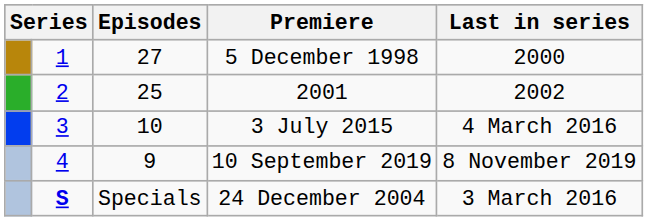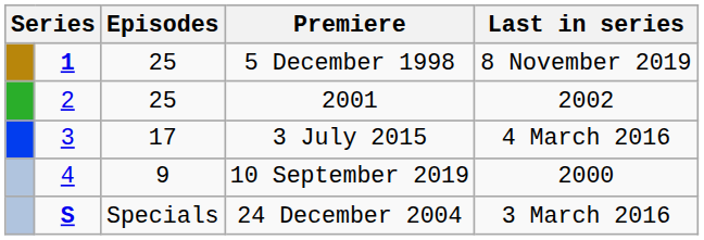 <table class="wikitable" style="text-align: center;" style="background: #FFFFFF;">
 <tr>
 <th colspan="2">Series</th>
 <th>Episodes</th>
 <th>Premiere</th>
 <th>Last in series</th>
 </tr>
 <tr>
 <td bgcolor="#b8860b"></td>
-<td><a href='#'>1</a></td>
-<td align="center">27</td>
+<td><strong><a href='#'>1</a></strong></td>
+<td align="center">25</td>
 <td align="center">5 December 1998 </td>
-<td align="center">2000</td>
+<td align="center">8 November 2019</td>
 </tr>
 <tr>
 <td bgcolor="#2aae2a"></td>
 <td><a href='#'>2</a></td>
 <td align="center">25</td>
 <td align="center">2001</td>
 <td align="center">2002</td>
 </tr>
 <tr>
 <td bgcolor="#023dee"></td>
 <td><a href='#'>3</a></td>
-<td align="center">10</td>
+<td align="center">17</td>
 <td align="center">3 July 2015</td>
 <td align="center">4 March 2016</td>
 </tr>
 <tr>
 <td bgcolor="#b0c4de"></td>
 <td><a href='#'>4</a></td>
 <td align="center">9</td>
 <td align="center">10 September 2019</td>
-<td align="center">8 November 2019</td>
+<td align="center">2000</td>
 </tr>
 <tr>
 <td bgcolor="#b0c4de"></td>
 <td><strong><a href='#'>S</a></strong></td>
 <td align="center">Specials</td>
 <td align="center">24 December 2004</td>
 <td align="center">3 March 2016</td>
 </tr>
 </table>
